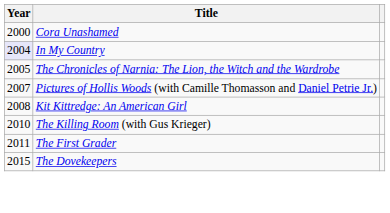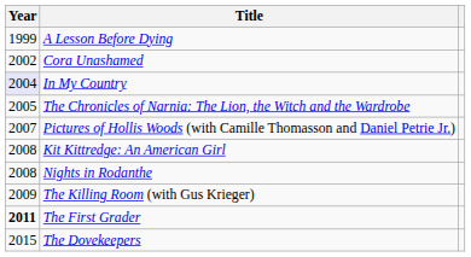 <table class="wikitable">
 <tr>
 <th>Year</th>
 <th>Title</th>
 <th class="unsortable"></th>
 </tr>
 <tr>
-<td>2000</td>
+<td>1999</td>
+<td><em><a href='#'>A Lesson Before Dying</a></em></td>
+<td></td>
+</tr>
+<tr>
+<td>2002</td>
 <td><em><a href='#'>Cora Unashamed</a></em></td>
 <td></td>
 </tr>
 <tr>
 <td style="background: lavender;">2004</td>
 <td><em><a href='#'>In My Country</a></em></td>
 <td></td>
 </tr>
 <tr>
 <td>2005</td>
 <td><em><a href='#'>The Chronicles of Narnia: The Lion, the Witch and the Wardrobe</a></em></td>
 <td></td>
 </tr>
 <tr>
 <td>2007</td>
 <td><em><a href='#'>Pictures of Hollis Woods</a></em> (with Camille Thomasson and <a href='#'>Daniel Petrie Jr.</a>)</td>
 <td></td>
 </tr>
 <tr>
 <td>2008</td>
 <td><em><a href='#'>Kit Kittredge: An American Girl</a></em></td>
 <td></td>
 </tr>
 <tr>
-<td>2010</td>
+<td>2008</td>
+<td><em><a href='#'>Nights in Rodanthe</a></em></td>
+<td></td>
+</tr>
+<tr>
+<td>2009</td>
 <td><em><a href='#'>The Killing Room</a></em> (with Gus Krieger)</td>
 <td></td>
 </tr>
 <tr>
-<td>2011</td>
+<td><strong>2011</strong></td>
 <td><em><a href='#'>The First Grader</a></em></td>
 <td></td>
 </tr>
 <tr>
 <td>2015</td>
 <td><em><a href='#'>The Dovekeepers</a></em></td>
 <td></td>
 </tr>
 </table>
